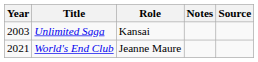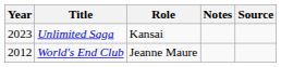 <table class="wikitable sortable plainrowheaders">
 <tr>
 <th>Year</th>
 <th>Title</th>
 <th>Role</th>
 <th class="unsortable">Notes</th>
 <th class="unsortable">Source</th>
 </tr>
 <tr>
-<td>2003</td>
+<td>2023</td>
 <td><em><a href='#'>Unlimited Saga</a></em></td>
 <td>Kansai</td>
 <td></td>
 <td></td>
 </tr>
 <tr>
-<td>2021</td>
+<td>2012</td>
 <td><em><a href='#'>World's End Club</a></em></td>
 <td>Jeanne Maure</td>
 <td></td>
 <td></td>
 </tr>
 </table>
